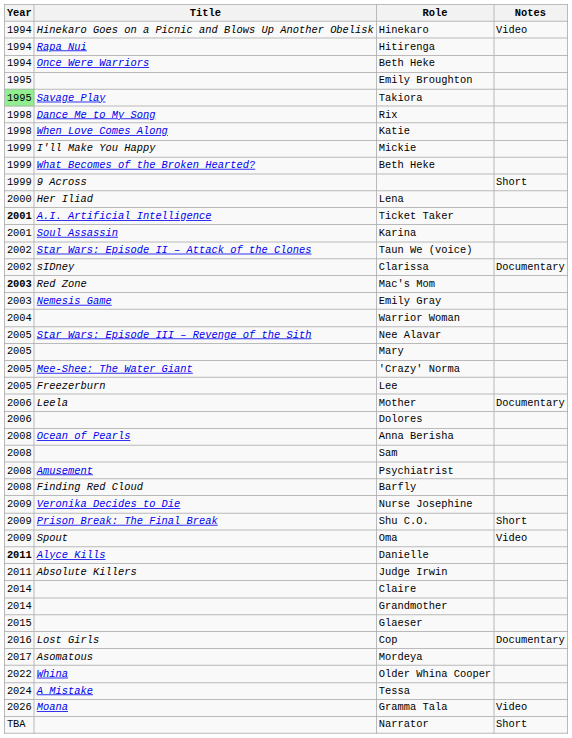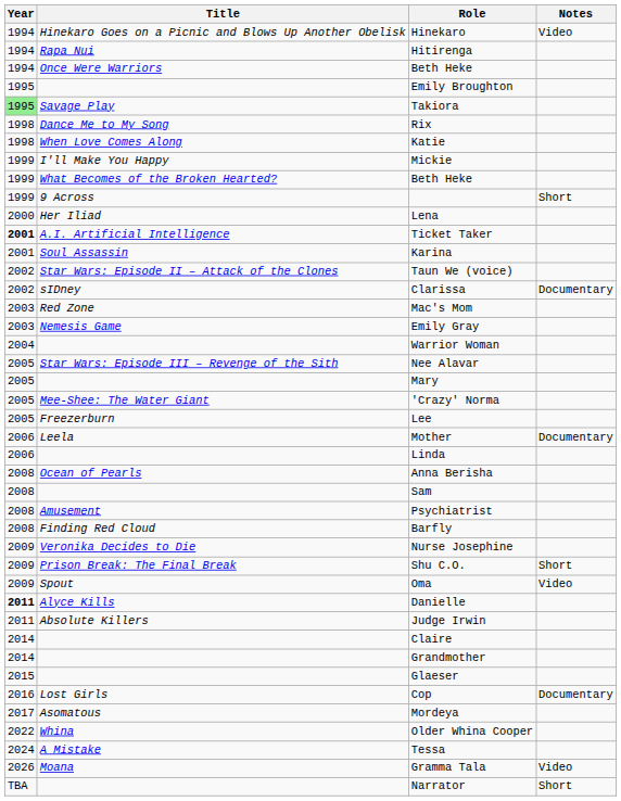 <table class="wikitable sortable">
 <tr>
 <th>Year</th>
 <th>Title</th>
 <th>Role</th>
 <th class="unsortable">Notes</th>
 </tr>
 <tr>
 <td>1994</td>
 <td><em>Hinekaro Goes on a Picnic and Blows Up Another Obelisk</em></td>
 <td>Hinekaro</td>
 <td>Video</td>
 </tr>
 <tr>
 <td>1994</td>
 <td><em><a href='#'>Rapa Nui</a></em></td>
 <td>Hitirenga</td>
 <td></td>
 </tr>
 <tr>
 <td>1994</td>
 <td><em><a href='#'>Once Were Warriors</a></em></td>
 <td>Beth Heke</td>
 <td></td>
 </tr>
 <tr>
 <td>1995</td>
 <td><em></em></td>
 <td>Emily Broughton</td>
 <td></td>
 </tr>
 <tr>
 <td style="background: lightgreen;">1995</td>
 <td><em><a href='#'>Savage Play</a></em></td>
 <td>Takiora</td>
 <td></td>
 </tr>
 <tr>
 <td>1998</td>
 <td><em><a href='#'>Dance Me to My Song</a></em></td>
 <td>Rix</td>
 <td></td>
 </tr>
 <tr>
 <td>1998</td>
 <td><em><a href='#'>When Love Comes Along</a></em></td>
 <td>Katie</td>
 <td></td>
 </tr>
 <tr>
 <td>1999</td>
 <td><em>I'll Make You Happy</em></td>
 <td>Mickie</td>
 <td></td>
 </tr>
 <tr>
 <td>1999</td>
 <td><em><a href='#'>What Becomes of the Broken Hearted?</a></em></td>
 <td>Beth Heke</td>
 <td></td>
 </tr>
 <tr>
 <td>1999</td>
 <td><em>9 Across</em></td>
 <td></td>
 <td>Short</td>
 </tr>
 <tr>
 <td>2000</td>
 <td><em>Her Iliad</em></td>
 <td>Lena</td>
 <td></td>
 </tr>
 <tr>
 <td><strong>2001</strong></td>
 <td><em><a href='#'>A.I. Artificial Intelligence</a></em></td>
 <td>Ticket Taker</td>
 <td></td>
 </tr>
 <tr>
 <td>2001</td>
 <td><em><a href='#'>Soul Assassin</a></em></td>
 <td>Karina</td>
 <td></td>
 </tr>
 <tr>
 <td>2002</td>
 <td><em><a href='#'>Star Wars: Episode II – Attack of the Clones</a></em></td>
 <td>Taun We (voice)</td>
 <td></td>
 </tr>
 <tr>
 <td>2002</td>
 <td><em>sIDney</em></td>
 <td>Clarissa</td>
 <td>Documentary</td>
 </tr>
 <tr>
-<td><strong>2003</strong></td>
+<td>2003</td>
 <td><em>Red Zone</em></td>
 <td>Mac's Mom</td>
 <td></td>
 </tr>
 <tr>
 <td>2003</td>
 <td><em><a href='#'>Nemesis Game</a></em></td>
 <td>Emily Gray</td>
 <td></td>
 </tr>
 <tr>
 <td>2004</td>
 <td><em></em></td>
 <td>Warrior Woman</td>
 <td></td>
 </tr>
 <tr>
 <td>2005</td>
 <td><em><a href='#'>Star Wars: Episode III – Revenge of the Sith</a></em></td>
 <td>Nee Alavar</td>
 <td></td>
 </tr>
 <tr>
 <td>2005</td>
 <td><em></em></td>
 <td>Mary</td>
 <td></td>
 </tr>
 <tr>
 <td>2005</td>
 <td><em><a href='#'>Mee-Shee: The Water Giant</a></em></td>
 <td>'Crazy' Norma</td>
 <td></td>
 </tr>
 <tr>
 <td>2005</td>
 <td><em>Freezerburn</em></td>
 <td>Lee</td>
 <td></td>
 </tr>
 <tr>
 <td>2006</td>
 <td><em>Leela</em></td>
 <td>Mother</td>
 <td>Documentary</td>
 </tr>
 <tr>
 <td>2006</td>
 <td><em></em></td>
-<td>Dolores</td>
+<td>Linda</td>
 <td></td>
 </tr>
 <tr>
 <td>2008</td>
 <td><em><a href='#'>Ocean of Pearls</a></em></td>
 <td>Anna Berisha</td>
 <td></td>
 </tr>
 <tr>
 <td>2008</td>
 <td><em></em></td>
 <td>Sam</td>
 <td></td>
 </tr>
 <tr>
 <td>2008</td>
 <td><em><a href='#'>Amusement</a></em></td>
 <td>Psychiatrist</td>
 <td></td>
 </tr>
 <tr>
 <td>2008</td>
 <td><em>Finding Red Cloud</em></td>
 <td>Barfly</td>
 <td></td>
 </tr>
 <tr>
 <td>2009</td>
 <td><em><a href='#'>Veronika Decides to Die</a></em></td>
 <td>Nurse Josephine</td>
 <td></td>
 </tr>
 <tr>
 <td>2009</td>
 <td><em><a href='#'>Prison Break: The Final Break</a></em></td>
 <td>Shu C.O.</td>
 <td>Short</td>
 </tr>
 <tr>
 <td>2009</td>
 <td><em>Spout</em></td>
 <td>Oma</td>
 <td>Video</td>
 </tr>
 <tr>
 <td><strong>2011</strong></td>
 <td><em><a href='#'>Alyce Kills</a></em></td>
 <td>Danielle</td>
 <td></td>
 </tr>
 <tr>
 <td>2011</td>
 <td><em>Absolute Killers</em></td>
 <td>Judge Irwin</td>
 <td></td>
 </tr>
 <tr>
 <td>2014</td>
 <td><em></em></td>
 <td>Claire</td>
 <td></td>
 </tr>
 <tr>
 <td>2014</td>
 <td><em></em></td>
 <td>Grandmother</td>
 <td></td>
 </tr>
 <tr>
 <td>2015</td>
 <td><em></em></td>
 <td>Glaeser</td>
 <td></td>
 </tr>
 <tr>
 <td>2016</td>
 <td><em>Lost Girls</em></td>
 <td>Cop</td>
 <td>Documentary</td>
 </tr>
 <tr>
 <td>2017</td>
 <td><em>Asomatous</em></td>
 <td>Mordeya</td>
 <td></td>
 </tr>
 <tr>
 <td>2022</td>
 <td><em><a href='#'>Whina</a></em></td>
 <td>Older Whina Cooper</td>
 <td></td>
 </tr>
 <tr>
 <td>2024</td>
 <td><em><a href='#'>A Mistake</a></em></td>
 <td>Tessa</td>
 <td></td>
 </tr>
 <tr>
 <td>2026</td>
 <td><em><a href='#'>Moana</a></em></td>
 <td>Gramma Tala</td>
 <td>Video</td>
 </tr>
 <tr>
 <td>TBA</td>
 <td><em></em></td>
 <td>Narrator</td>
 <td>Short</td>
 </tr>
 </table>
